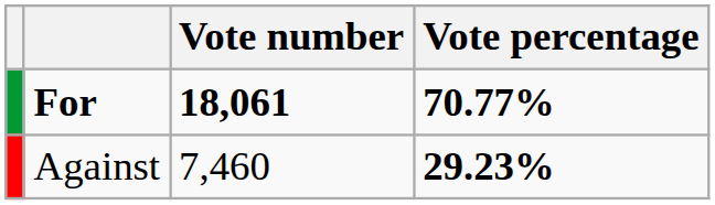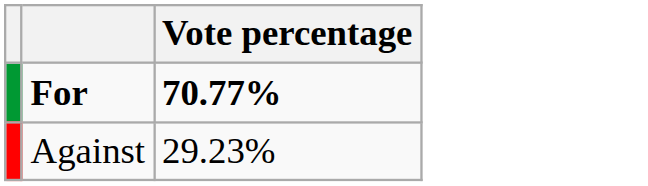 <table class="wikitable">
 <tr>
 <th></th>
 <th></th>
-<th>Vote number</th>
 <th>Vote percentage</th>
 </tr>
 <tr>
 <td style="color:inherit;background:#009933"></td>
 <td><strong>For</strong></td>
-<td><strong>18,061</strong></td>
 <td><strong>70.77%</strong></td>
 </tr>
 <tr>
 <td style="color:inherit;background:#ff0000"></td>
 <td>Against</td>
-<td>7,460</td>
-<td><strong>29.23%</strong></td>
+<td>29.23%</td>
 </tr>
 </table>
